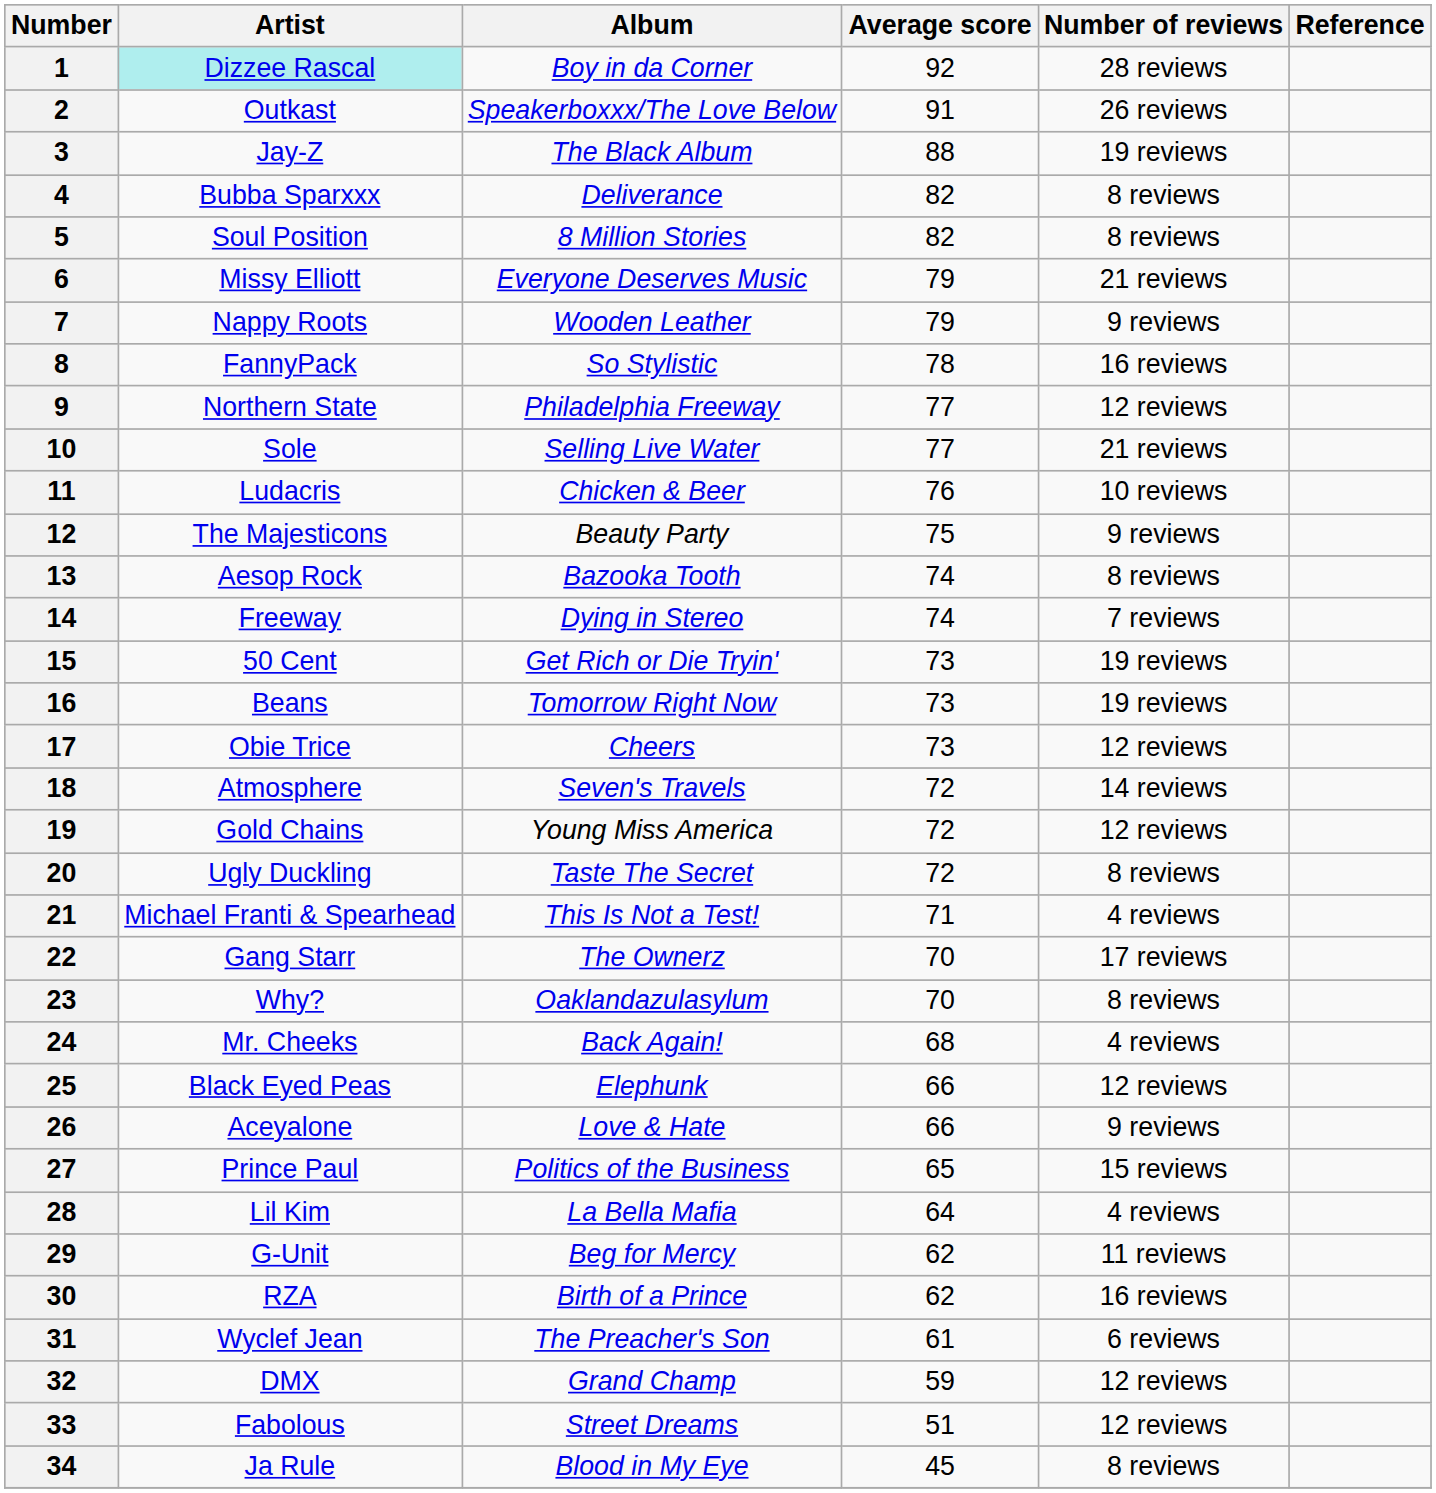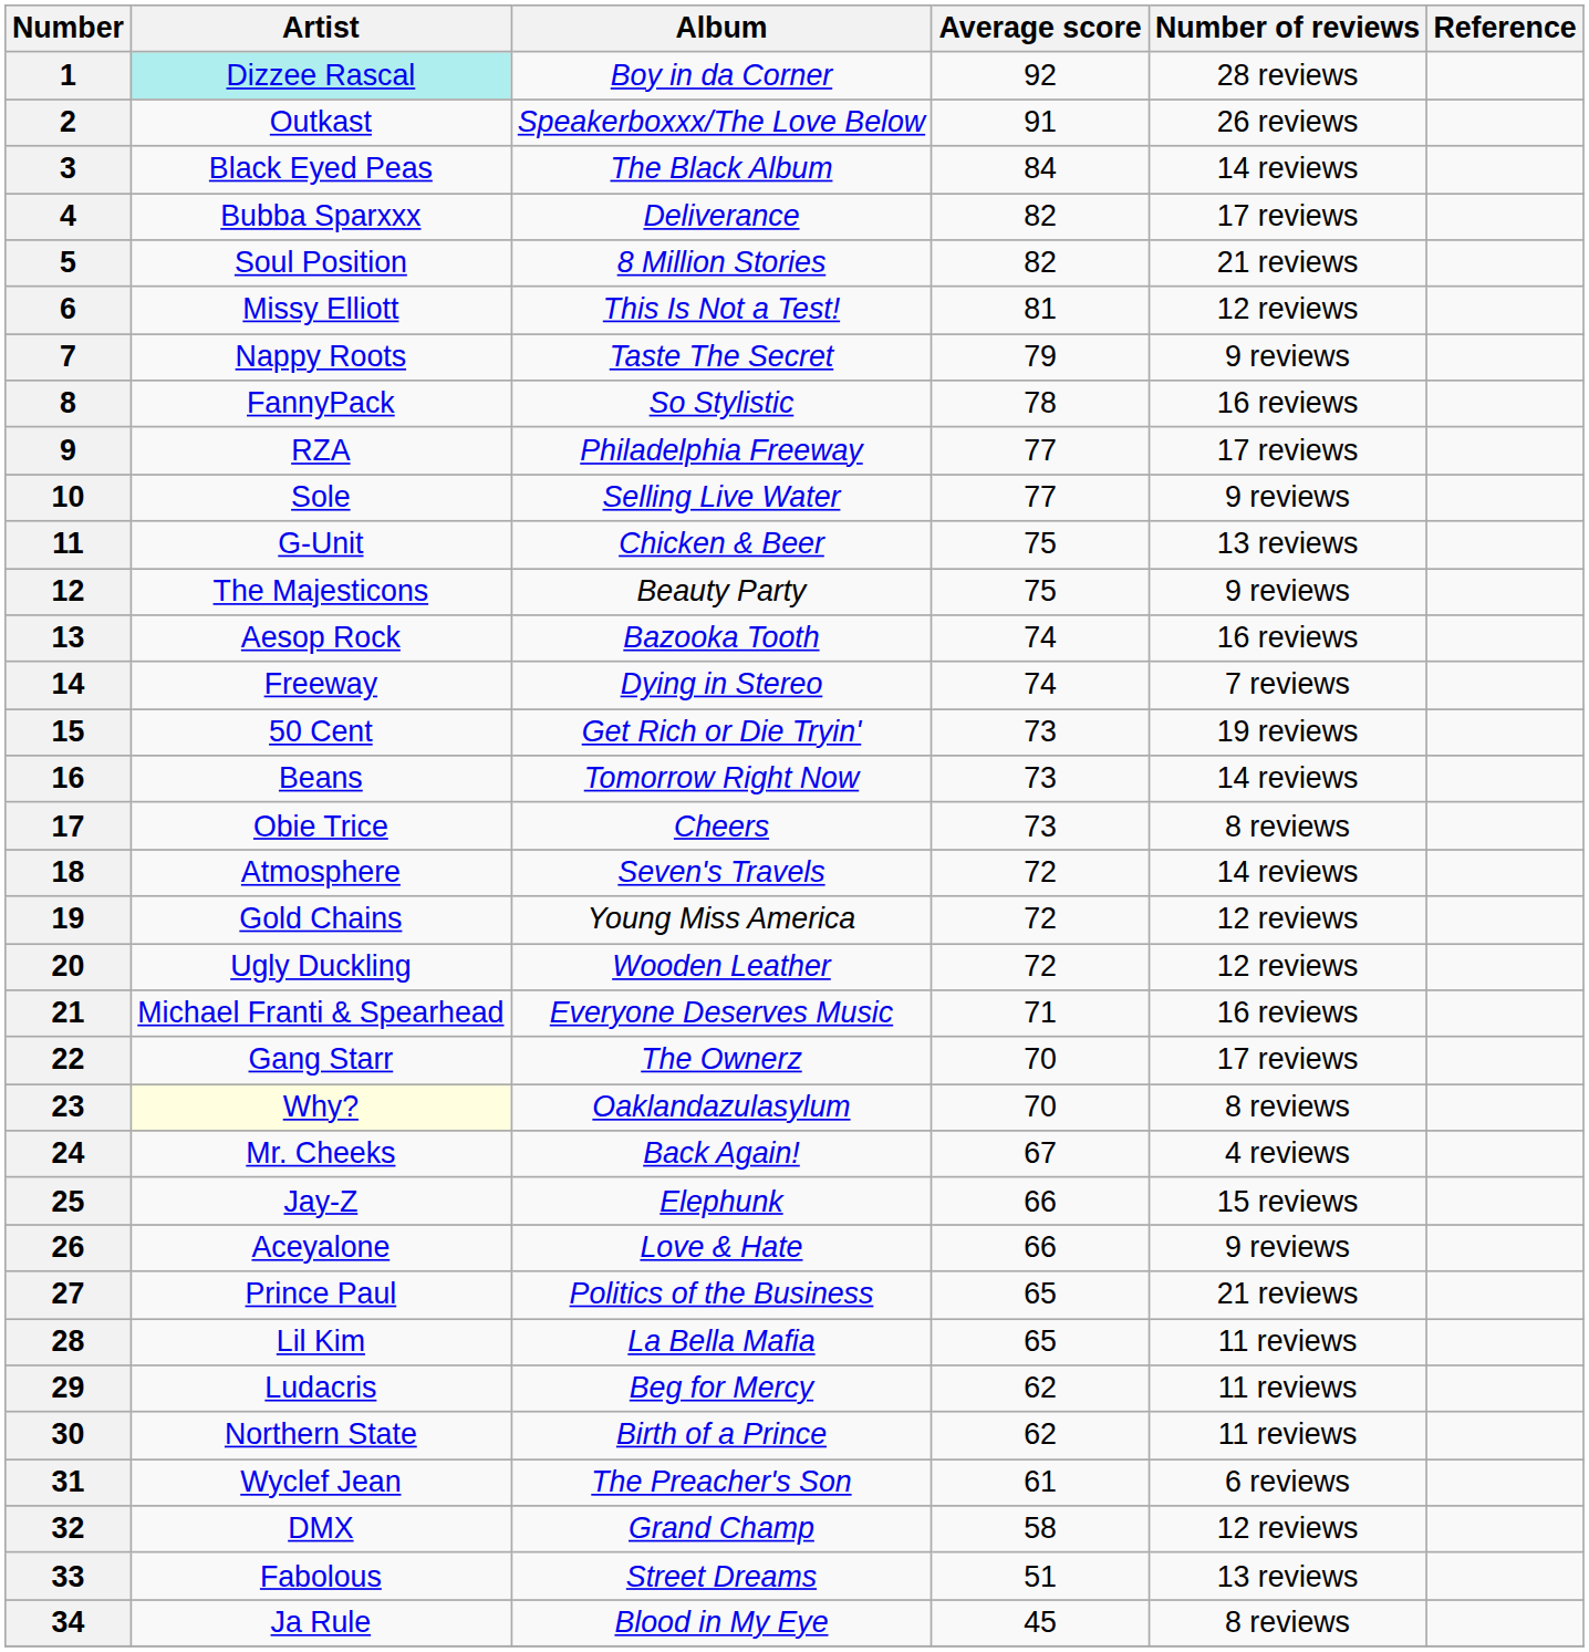 <table class="wikitable" style="text-align:center;">
 <tr>
 <th scope="col">Number</th>
 <th scope="col">Artist</th>
 <th scope="col">Album</th>
 <th scope="col">Average score</th>
 <th scope="col">Number of reviews</th>
 <th scope="col">Reference</th>
 </tr>
 <tr>
 <th scope="row">1</th>
 <td style="background: paleturquoise;"><a href='#'>Dizzee Rascal</a></td>
 <td><em><a href='#'>Boy in da Corner</a></em></td>
 <td>92</td>
 <td>28 reviews</td>
 <td></td>
 </tr>
 <tr>
 <th scope="row">2</th>
 <td><a href='#'>Outkast</a></td>
 <td><em><a href='#'>Speakerboxxx/The Love Below</a></em></td>
 <td>91</td>
 <td>26 reviews</td>
 <td></td>
 </tr>
 <tr>
 <th scope="row">3</th>
-<td><a href='#'>Jay-Z</a></td>
+<td><a href='#'>Black Eyed Peas</a></td>
 <td><em><a href='#'>The Black Album</a></em></td>
-<td>88</td>
-<td>19 reviews</td>
+<td>84</td>
+<td>14 reviews</td>
 <td></td>
 </tr>
 <tr>
 <th scope="row">4</th>
 <td><a href='#'>Bubba Sparxxx</a></td>
 <td><em><a href='#'>Deliverance</a></em></td>
 <td>82</td>
-<td>8 reviews</td>
+<td>17 reviews</td>
 <td></td>
 </tr>
 <tr>
 <th scope="row">5</th>
 <td><a href='#'>Soul Position</a></td>
 <td><em><a href='#'>8 Million Stories</a></em></td>
 <td>82</td>
-<td>8 reviews</td>
+<td>21 reviews</td>
 <td></td>
 </tr>
 <tr>
 <th scope="row">6</th>
 <td><a href='#'>Missy Elliott</a></td>
-<td><em><a href='#'>Everyone Deserves Music</a></em></td>
-<td>79</td>
-<td>21 reviews</td>
+<td><em><a href='#'>This Is Not a Test!</a></em></td>
+<td>81</td>
+<td>12 reviews</td>
 <td></td>
 </tr>
 <tr>
 <th scope="row">7</th>
 <td><a href='#'>Nappy Roots</a></td>
-<td><em><a href='#'>Wooden Leather</a></em></td>
+<td><em><a href='#'>Taste The Secret</a></em></td>
 <td>79</td>
 <td>9 reviews</td>
 <td></td>
 </tr>
 <tr>
 <th scope="row">8</th>
 <td><a href='#'>FannyPack</a></td>
 <td><em><a href='#'>So Stylistic</a></em></td>
 <td>78</td>
 <td>16 reviews</td>
 <td></td>
 </tr>
 <tr>
 <th scope="row">9</th>
-<td><a href='#'>Northern State</a></td>
+<td><a href='#'>RZA</a></td>
 <td><em><a href='#'>Philadelphia Freeway</a></em></td>
 <td>77</td>
-<td>12 reviews</td>
+<td>17 reviews</td>
 <td></td>
 </tr>
 <tr>
 <th scope="row">10</th>
 <td><a href='#'>Sole</a></td>
 <td><em><a href='#'>Selling Live Water</a></em></td>
 <td>77</td>
-<td>21 reviews</td>
+<td>9 reviews</td>
 <td></td>
 </tr>
 <tr>
 <th scope="row">11</th>
-<td><a href='#'>Ludacris</a></td>
+<td><a href='#'>G-Unit</a></td>
 <td><em><a href='#'>Chicken & Beer</a></em></td>
-<td>76</td>
-<td>10 reviews</td>
+<td>75</td>
+<td>13 reviews</td>
 <td></td>
 </tr>
 <tr>
 <th scope="row">12</th>
 <td><a href='#'>The Majesticons</a></td>
 <td><em>Beauty Party</em></td>
 <td>75</td>
 <td>9 reviews</td>
 <td></td>
 </tr>
 <tr>
 <th scope="row">13</th>
 <td><a href='#'>Aesop Rock</a></td>
 <td><em><a href='#'>Bazooka Tooth</a></em></td>
 <td>74</td>
-<td>8 reviews</td>
+<td>16 reviews</td>
 <td></td>
 </tr>
 <tr>
 <th scope="row">14</th>
 <td><a href='#'>Freeway</a></td>
 <td><em><a href='#'>Dying in Stereo</a></em></td>
 <td>74</td>
 <td>7 reviews</td>
 <td></td>
 </tr>
 <tr>
 <th scope="row">15</th>
 <td><a href='#'>50 Cent</a></td>
 <td><em><a href='#'>Get Rich or Die Tryin'</a></em></td>
 <td>73</td>
 <td>19 reviews</td>
 <td></td>
 </tr>
 <tr>
 <th scope="row">16</th>
 <td><a href='#'>Beans</a></td>
 <td><em><a href='#'>Tomorrow Right Now</a></em></td>
 <td>73</td>
-<td>19 reviews</td>
+<td>14 reviews</td>
 <td></td>
 </tr>
 <tr>
 <th scope="row">17</th>
 <td><a href='#'>Obie Trice</a></td>
 <td><em><a href='#'>Cheers</a></em></td>
 <td>73</td>
-<td>12 reviews</td>
+<td>8 reviews</td>
 <td></td>
 </tr>
 <tr>
 <th scope="row">18</th>
 <td><a href='#'>Atmosphere</a></td>
 <td><em><a href='#'>Seven's Travels</a></em></td>
 <td>72</td>
 <td>14 reviews</td>
 <td></td>
 </tr>
 <tr>
 <th scope="row">19</th>
 <td><a href='#'>Gold Chains</a></td>
 <td><em>Young Miss America</em></td>
 <td>72</td>
 <td>12 reviews</td>
 <td></td>
 </tr>
 <tr>
 <th scope="row">20</th>
 <td><a href='#'>Ugly Duckling</a></td>
-<td><em><a href='#'>Taste The Secret</a></em></td>
+<td><em><a href='#'>Wooden Leather</a></em></td>
 <td>72</td>
-<td>8 reviews</td>
+<td>12 reviews</td>
 <td></td>
 </tr>
 <tr>
 <th scope="row">21</th>
 <td><a href='#'>Michael Franti & Spearhead</a></td>
-<td><em><a href='#'>This Is Not a Test!</a></em></td>
+<td><em><a href='#'>Everyone Deserves Music</a></em></td>
 <td>71</td>
-<td>4 reviews</td>
+<td>16 reviews</td>
 <td></td>
 </tr>
 <tr>
 <th scope="row">22</th>
 <td><a href='#'>Gang Starr</a></td>
 <td><em><a href='#'>The Ownerz</a></em></td>
 <td>70</td>
 <td>17 reviews</td>
 <td></td>
 </tr>
 <tr>
 <th scope="row">23</th>
-<td><a href='#'>Why?</a></td>
+<td style="background: lightyellow;"><a href='#'>Why?</a></td>
 <td><em><a href='#'>Oaklandazulasylum</a></em></td>
 <td>70</td>
 <td>8 reviews</td>
 <td></td>
 </tr>
 <tr>
 <th scope="row">24</th>
 <td><a href='#'>Mr. Cheeks</a></td>
 <td><em><a href='#'>Back Again!</a></em></td>
-<td>68</td>
+<td>67</td>
 <td>4 reviews</td>
 <td></td>
 </tr>
 <tr>
 <th scope="row">25</th>
-<td><a href='#'>Black Eyed Peas</a></td>
+<td><a href='#'>Jay-Z</a></td>
 <td><em><a href='#'>Elephunk</a></em></td>
 <td>66</td>
-<td>12 reviews</td>
+<td>15 reviews</td>
 <td></td>
 </tr>
 <tr>
 <th scope="row">26</th>
 <td><a href='#'>Aceyalone</a></td>
 <td><em><a href='#'>Love & Hate</a></em></td>
 <td>66</td>
 <td>9 reviews</td>
 <td></td>
 </tr>
 <tr>
 <th scope="row">27</th>
 <td><a href='#'>Prince Paul</a></td>
 <td><em><a href='#'>Politics of the Business</a></em></td>
 <td>65</td>
-<td>15 reviews</td>
+<td>21 reviews</td>
 <td></td>
 </tr>
 <tr>
 <th scope="row">28</th>
 <td><a href='#'>Lil Kim</a></td>
 <td><em><a href='#'>La Bella Mafia</a></em></td>
-<td>64</td>
-<td>4 reviews</td>
+<td>65</td>
+<td>11 reviews</td>
 <td></td>
 </tr>
 <tr>
 <th scope="row">29</th>
-<td><a href='#'>G-Unit</a></td>
+<td><a href='#'>Ludacris</a></td>
 <td><em><a href='#'>Beg for Mercy</a></em></td>
 <td>62</td>
 <td>11 reviews</td>
 <td></td>
 </tr>
 <tr>
 <th scope="row">30</th>
-<td><a href='#'>RZA</a></td>
+<td><a href='#'>Northern State</a></td>
 <td><em><a href='#'>Birth of a Prince</a></em></td>
 <td>62</td>
-<td>16 reviews</td>
+<td>11 reviews</td>
 <td></td>
 </tr>
 <tr>
 <th scope="row">31</th>
 <td><a href='#'>Wyclef Jean</a></td>
 <td><em><a href='#'>The Preacher's Son</a></em></td>
 <td>61</td>
 <td>6 reviews</td>
 <td></td>
 </tr>
 <tr>
 <th scope="row">32</th>
 <td><a href='#'>DMX</a></td>
 <td><em><a href='#'>Grand Champ</a></em></td>
-<td>59</td>
+<td>58</td>
 <td>12 reviews</td>
 <td></td>
 </tr>
 <tr>
 <th scope="row">33</th>
 <td><a href='#'>Fabolous</a></td>
 <td><em><a href='#'>Street Dreams</a></em></td>
 <td>51</td>
-<td>12 reviews</td>
+<td>13 reviews</td>
 <td></td>
 </tr>
 <tr>
 <th scope="row">34</th>
 <td><a href='#'>Ja Rule</a></td>
 <td><em><a href='#'>Blood in My Eye</a></em></td>
 <td>45</td>
 <td>8 reviews</td>
 <td></td>
 </tr>
 <tr>
 </tr>
 </table>
